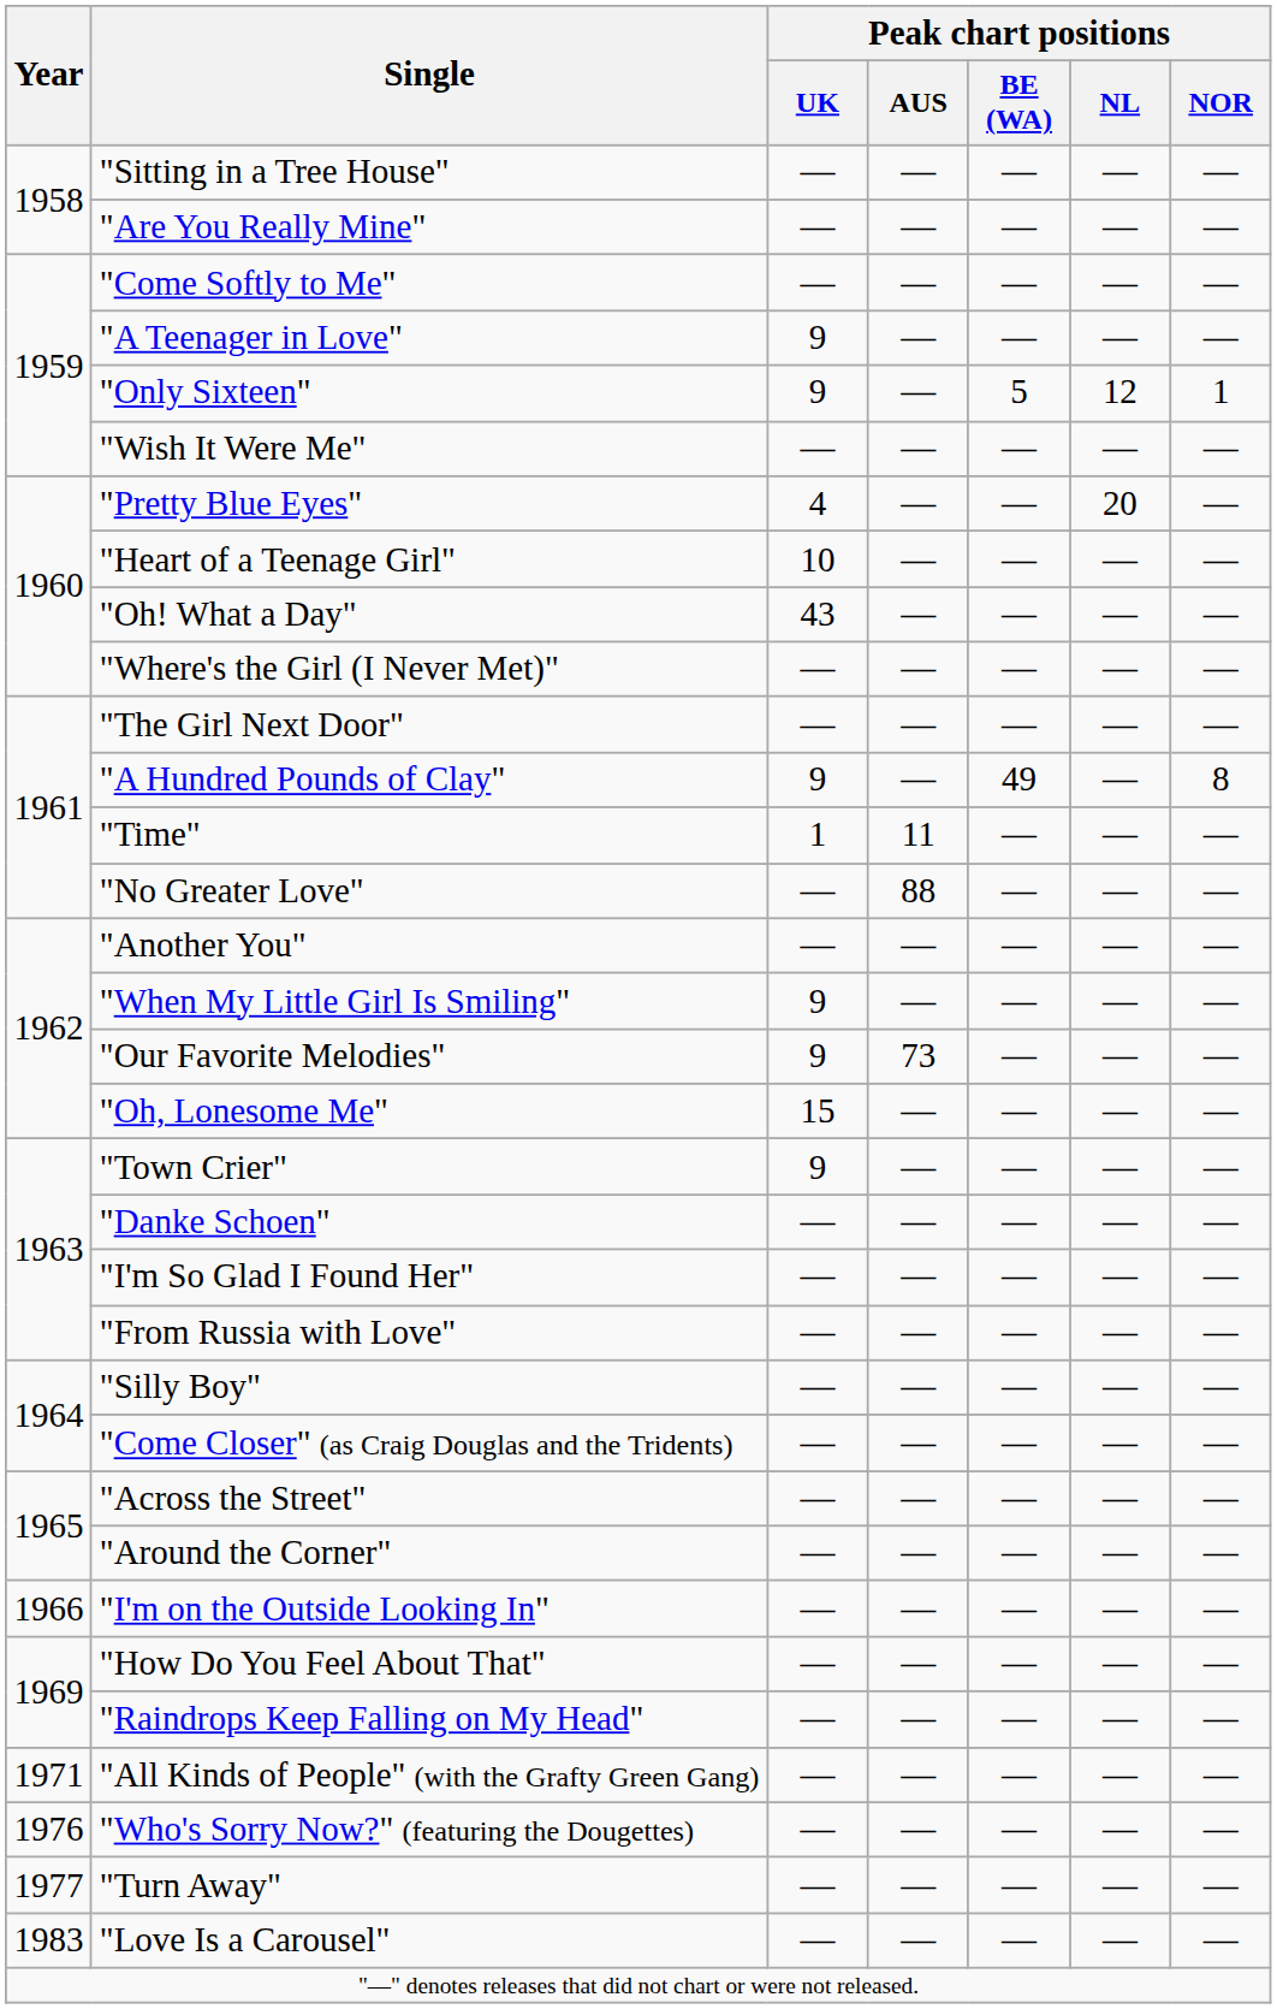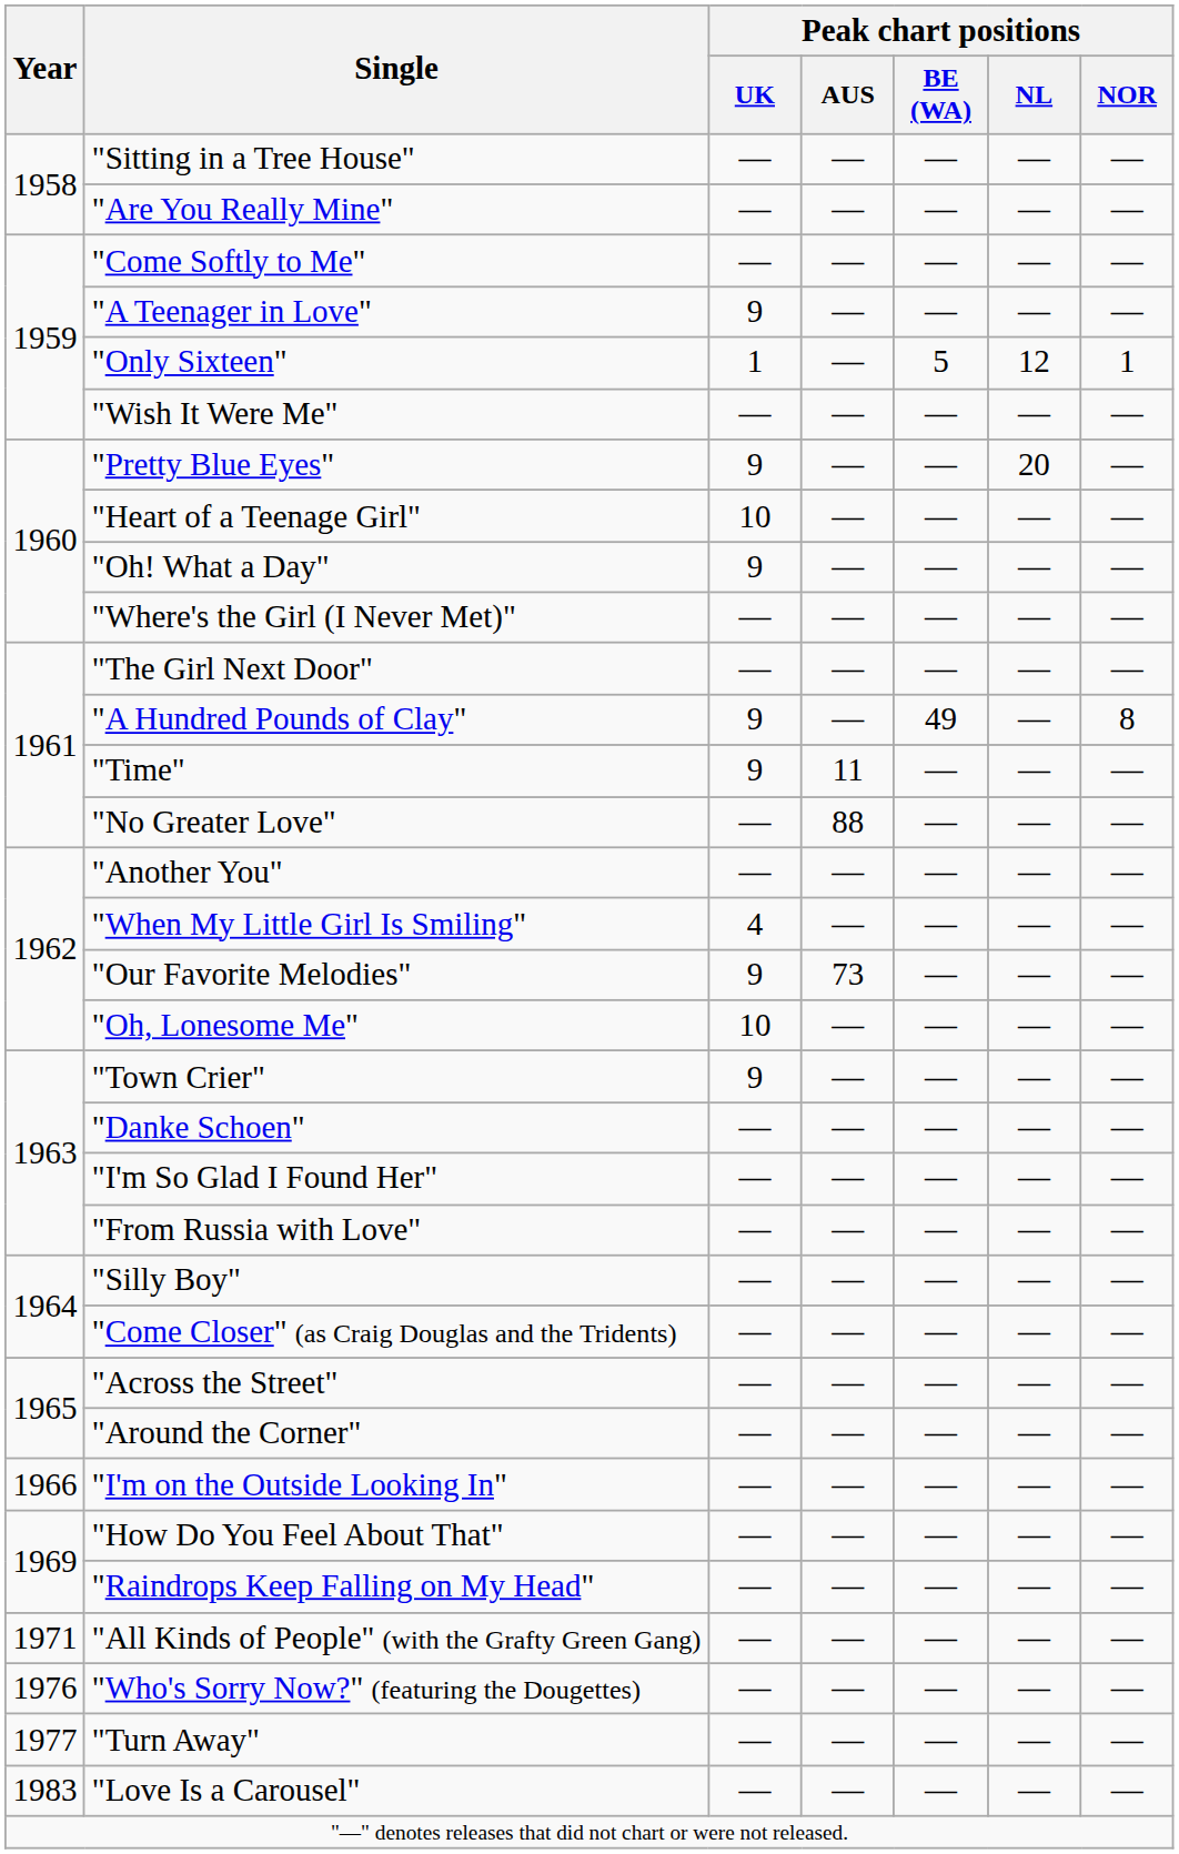 <table class="wikitable" style="text-align:center">
 <tr>
 <th rowspan="2">Year</th>
 <th rowspan="2">Single</th>
 <th colspan="5">Peak chart positions</th>
 </tr>
 <tr style="font-size:smaller;">
 <th style="width:3em;"><a href='#'>UK</a><br></th>
 <th style="width:3em;">AUS</th>
 <th style="width:3em;"><a href='#'>BE <br>(WA)</a></th>
 <th style="width:3em;"><a href='#'>NL</a><br></th>
 <th style="width:3em;"><a href='#'>NOR</a><br></th>
 </tr>
 <tr>
 <td rowspan="2">1958</td>
 <td align="left">"Sitting in a Tree House"</td>
 <td>—</td>
 <td>—</td>
 <td>—</td>
 <td>—</td>
 <td>—</td>
 </tr>
 <tr>
 <td align="left">"<a href='#'>Are You Really Mine</a>"</td>
 <td>—</td>
 <td>—</td>
 <td>—</td>
 <td>—</td>
 <td>—</td>
 </tr>
 <tr>
 <td rowspan="4">1959</td>
 <td align="left">"<a href='#'>Come Softly to Me</a>"</td>
 <td>—</td>
 <td>—</td>
 <td>—</td>
 <td>—</td>
 <td>—</td>
 </tr>
 <tr>
 <td align="left">"<a href='#'>A Teenager in Love</a>"</td>
 <td>9</td>
 <td>—</td>
 <td>—</td>
 <td>—</td>
 <td>—</td>
 </tr>
 <tr>
 <td align="left">"<a href='#'>Only Sixteen</a>"</td>
-<td>9</td>
+<td>1</td>
 <td>—</td>
 <td>5</td>
 <td>12</td>
 <td>1</td>
 </tr>
 <tr>
 <td align="left">"Wish It Were Me"</td>
 <td>—</td>
 <td>—</td>
 <td>—</td>
 <td>—</td>
 <td>—</td>
 </tr>
 <tr>
 <td rowspan="4">1960</td>
 <td align="left">"<a href='#'>Pretty Blue Eyes</a>"</td>
-<td>4</td>
+<td>9</td>
 <td>—</td>
 <td>—</td>
 <td>20</td>
 <td>—</td>
 </tr>
 <tr>
 <td align="left">"Heart of a Teenage Girl"</td>
 <td>10</td>
 <td>—</td>
 <td>—</td>
 <td>—</td>
 <td>—</td>
 </tr>
 <tr>
 <td align="left">"Oh! What a Day"</td>
-<td>43</td>
+<td>9</td>
 <td>—</td>
 <td>—</td>
 <td>—</td>
 <td>—</td>
 </tr>
 <tr>
 <td align="left">"Where's the Girl (I Never Met)"</td>
 <td>—</td>
 <td>—</td>
 <td>—</td>
 <td>—</td>
 <td>—</td>
 </tr>
 <tr>
 <td rowspan="4">1961</td>
 <td align="left">"The Girl Next Door"</td>
 <td>—</td>
 <td>—</td>
 <td>—</td>
 <td>—</td>
 <td>—</td>
 </tr>
 <tr>
 <td align="left">"<a href='#'>A Hundred Pounds of Clay</a>" </td>
 <td>9</td>
 <td>—</td>
 <td>49</td>
 <td>—</td>
 <td>8</td>
 </tr>
 <tr>
 <td align="left">"Time"</td>
-<td>1</td>
+<td>9</td>
 <td>11</td>
 <td>—</td>
 <td>—</td>
 <td>—</td>
 </tr>
 <tr>
 <td align="left">"No Greater Love"</td>
 <td>—</td>
 <td>88</td>
 <td>—</td>
 <td>—</td>
 <td>—</td>
 </tr>
 <tr>
 <td rowspan="4">1962</td>
 <td align="left">"Another You"</td>
 <td>—</td>
 <td>—</td>
 <td>—</td>
 <td>—</td>
 <td>—</td>
 </tr>
 <tr>
 <td align="left">"<a href='#'>When My Little Girl Is Smiling</a>"</td>
-<td>9</td>
+<td>4</td>
 <td>—</td>
 <td>—</td>
 <td>—</td>
 <td>—</td>
 </tr>
 <tr>
 <td align="left">"Our Favorite Melodies"</td>
 <td>9</td>
 <td>73</td>
 <td>—</td>
 <td>—</td>
 <td>—</td>
 </tr>
 <tr>
 <td align="left">"<a href='#'>Oh, Lonesome Me</a>"</td>
-<td>15</td>
+<td>10</td>
 <td>—</td>
 <td>—</td>
 <td>—</td>
 <td>—</td>
 </tr>
 <tr>
 <td rowspan="4">1963</td>
 <td align="left">"Town Crier"</td>
 <td>9</td>
 <td>—</td>
 <td>—</td>
 <td>—</td>
 <td>—</td>
 </tr>
 <tr>
 <td align="left">"<a href='#'>Danke Schoen</a>"</td>
 <td>—</td>
 <td>—</td>
 <td>—</td>
 <td>—</td>
 <td>—</td>
 </tr>
 <tr>
 <td align="left">"I'm So Glad I Found Her"</td>
 <td>—</td>
 <td>—</td>
 <td>—</td>
 <td>—</td>
 <td>—</td>
 </tr>
 <tr>
 <td align="left">"From Russia with Love"</td>
 <td>—</td>
 <td>—</td>
 <td>—</td>
 <td>—</td>
 <td>—</td>
 </tr>
 <tr>
 <td rowspan="2">1964</td>
 <td align="left">"Silly Boy"</td>
 <td>—</td>
 <td>—</td>
 <td>—</td>
 <td>—</td>
 <td>—</td>
 </tr>
 <tr>
 <td align="left">"<a href='#'>Come Closer</a>" <small>(as Craig Douglas and the Tridents)</small></td>
 <td>—</td>
 <td>—</td>
 <td>—</td>
 <td>—</td>
 <td>—</td>
 </tr>
 <tr>
 <td rowspan="2">1965</td>
 <td align="left">"Across the Street"</td>
 <td>—</td>
 <td>—</td>
 <td>—</td>
 <td>—</td>
 <td>—</td>
 </tr>
 <tr>
 <td align="left">"Around the Corner"</td>
 <td>—</td>
 <td>—</td>
 <td>—</td>
 <td>—</td>
 <td>—</td>
 </tr>
 <tr>
 <td>1966</td>
 <td align="left">"<a href='#'>I'm on the Outside Looking In</a>"</td>
 <td>—</td>
 <td>—</td>
 <td>—</td>
 <td>—</td>
 <td>—</td>
 </tr>
 <tr>
 <td rowspan="2">1969</td>
 <td align="left">"How Do You Feel About That"</td>
 <td>—</td>
 <td>—</td>
 <td>—</td>
 <td>—</td>
 <td>—</td>
 </tr>
 <tr>
 <td align="left">"<a href='#'>Raindrops Keep Falling on My Head</a>"</td>
 <td>—</td>
 <td>—</td>
 <td>—</td>
 <td>—</td>
 <td>—</td>
 </tr>
 <tr>
 <td>1971</td>
 <td align="left">"All Kinds of People" <small>(with the Grafty Green Gang)</small></td>
 <td>—</td>
 <td>—</td>
 <td>—</td>
 <td>—</td>
 <td>—</td>
 </tr>
 <tr>
 <td>1976</td>
 <td align="left">"<a href='#'>Who's Sorry Now?</a>" <small>(featuring the Dougettes)</small></td>
 <td>—</td>
 <td>—</td>
 <td>—</td>
 <td>—</td>
 <td>—</td>
 </tr>
 <tr>
 <td>1977</td>
 <td align="left">"Turn Away"</td>
 <td>—</td>
 <td>—</td>
 <td>—</td>
 <td>—</td>
 <td>—</td>
 </tr>
 <tr>
 <td>1983</td>
 <td align="left">"Love Is a Carousel"</td>
 <td>—</td>
 <td>—</td>
 <td>—</td>
 <td>—</td>
 <td>—</td>
 </tr>
 <tr>
 <td colspan="7" style="font-size:8pt">"—" denotes releases that did not chart or were not released.</td>
 </tr>
 </table>
